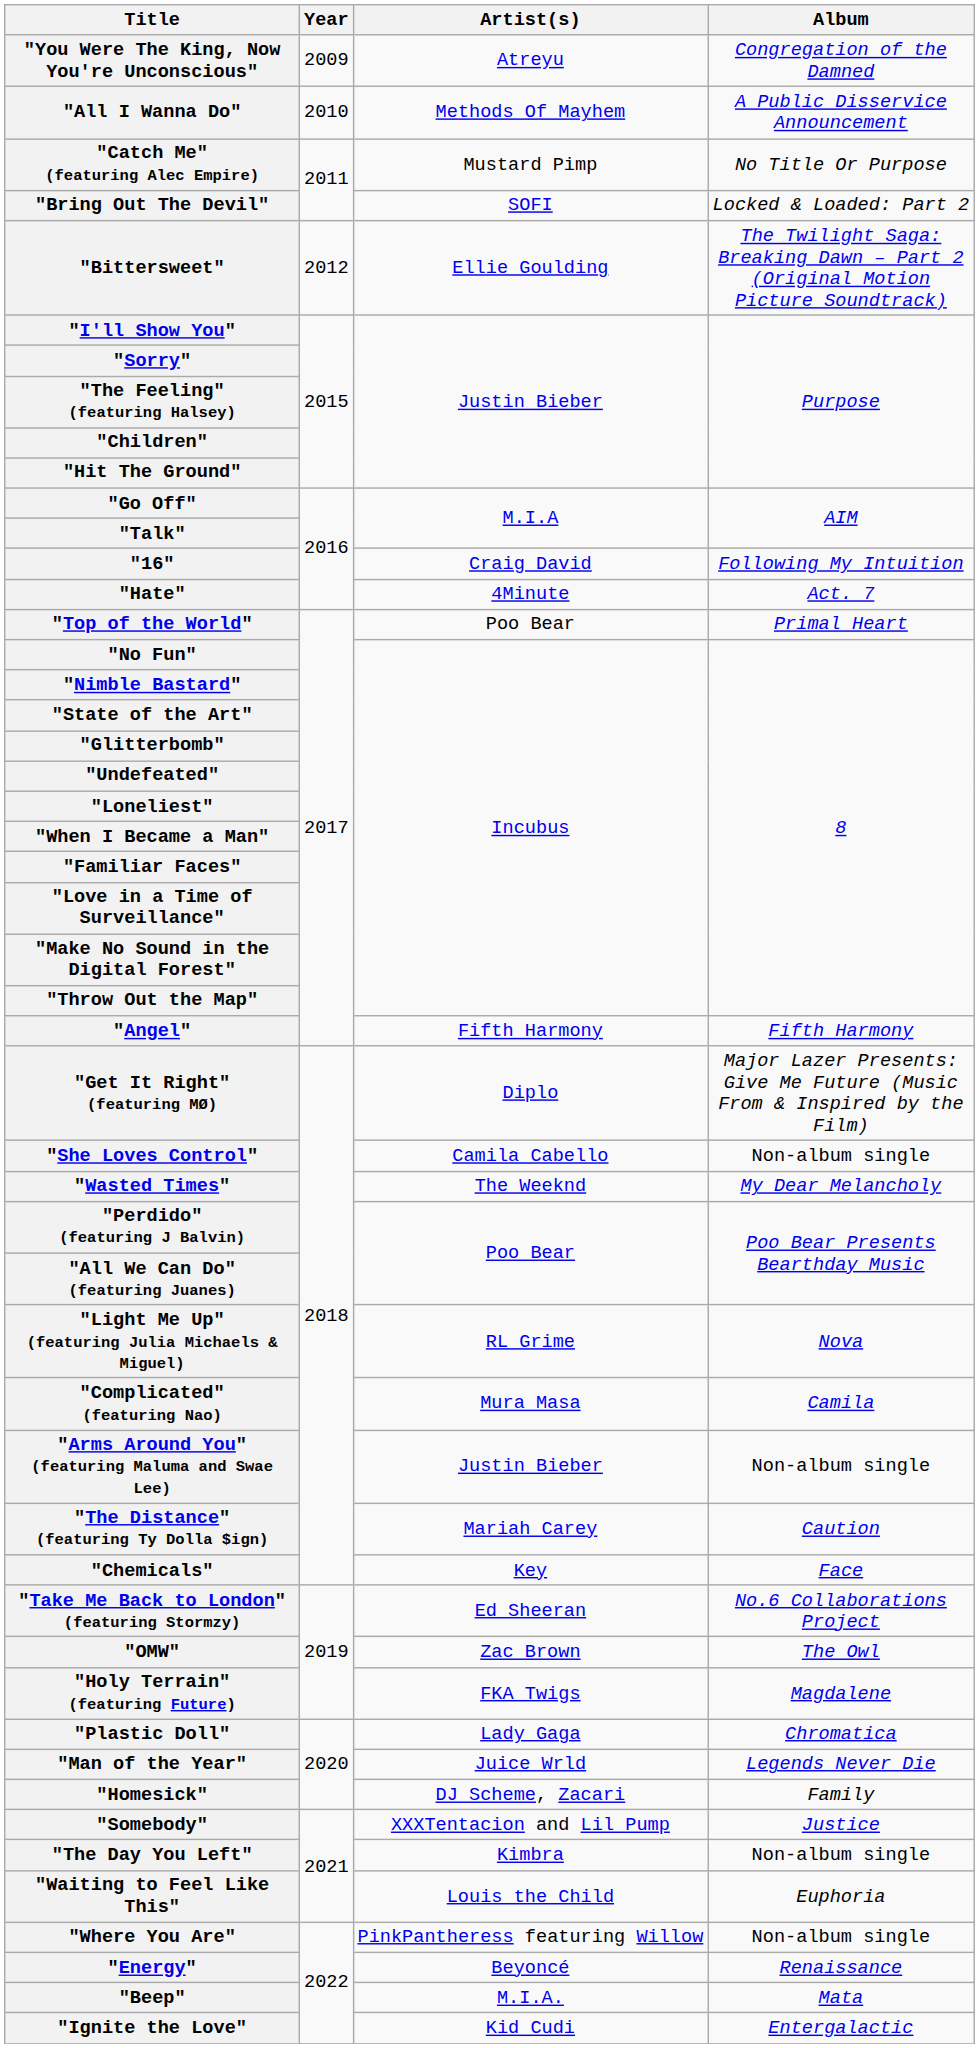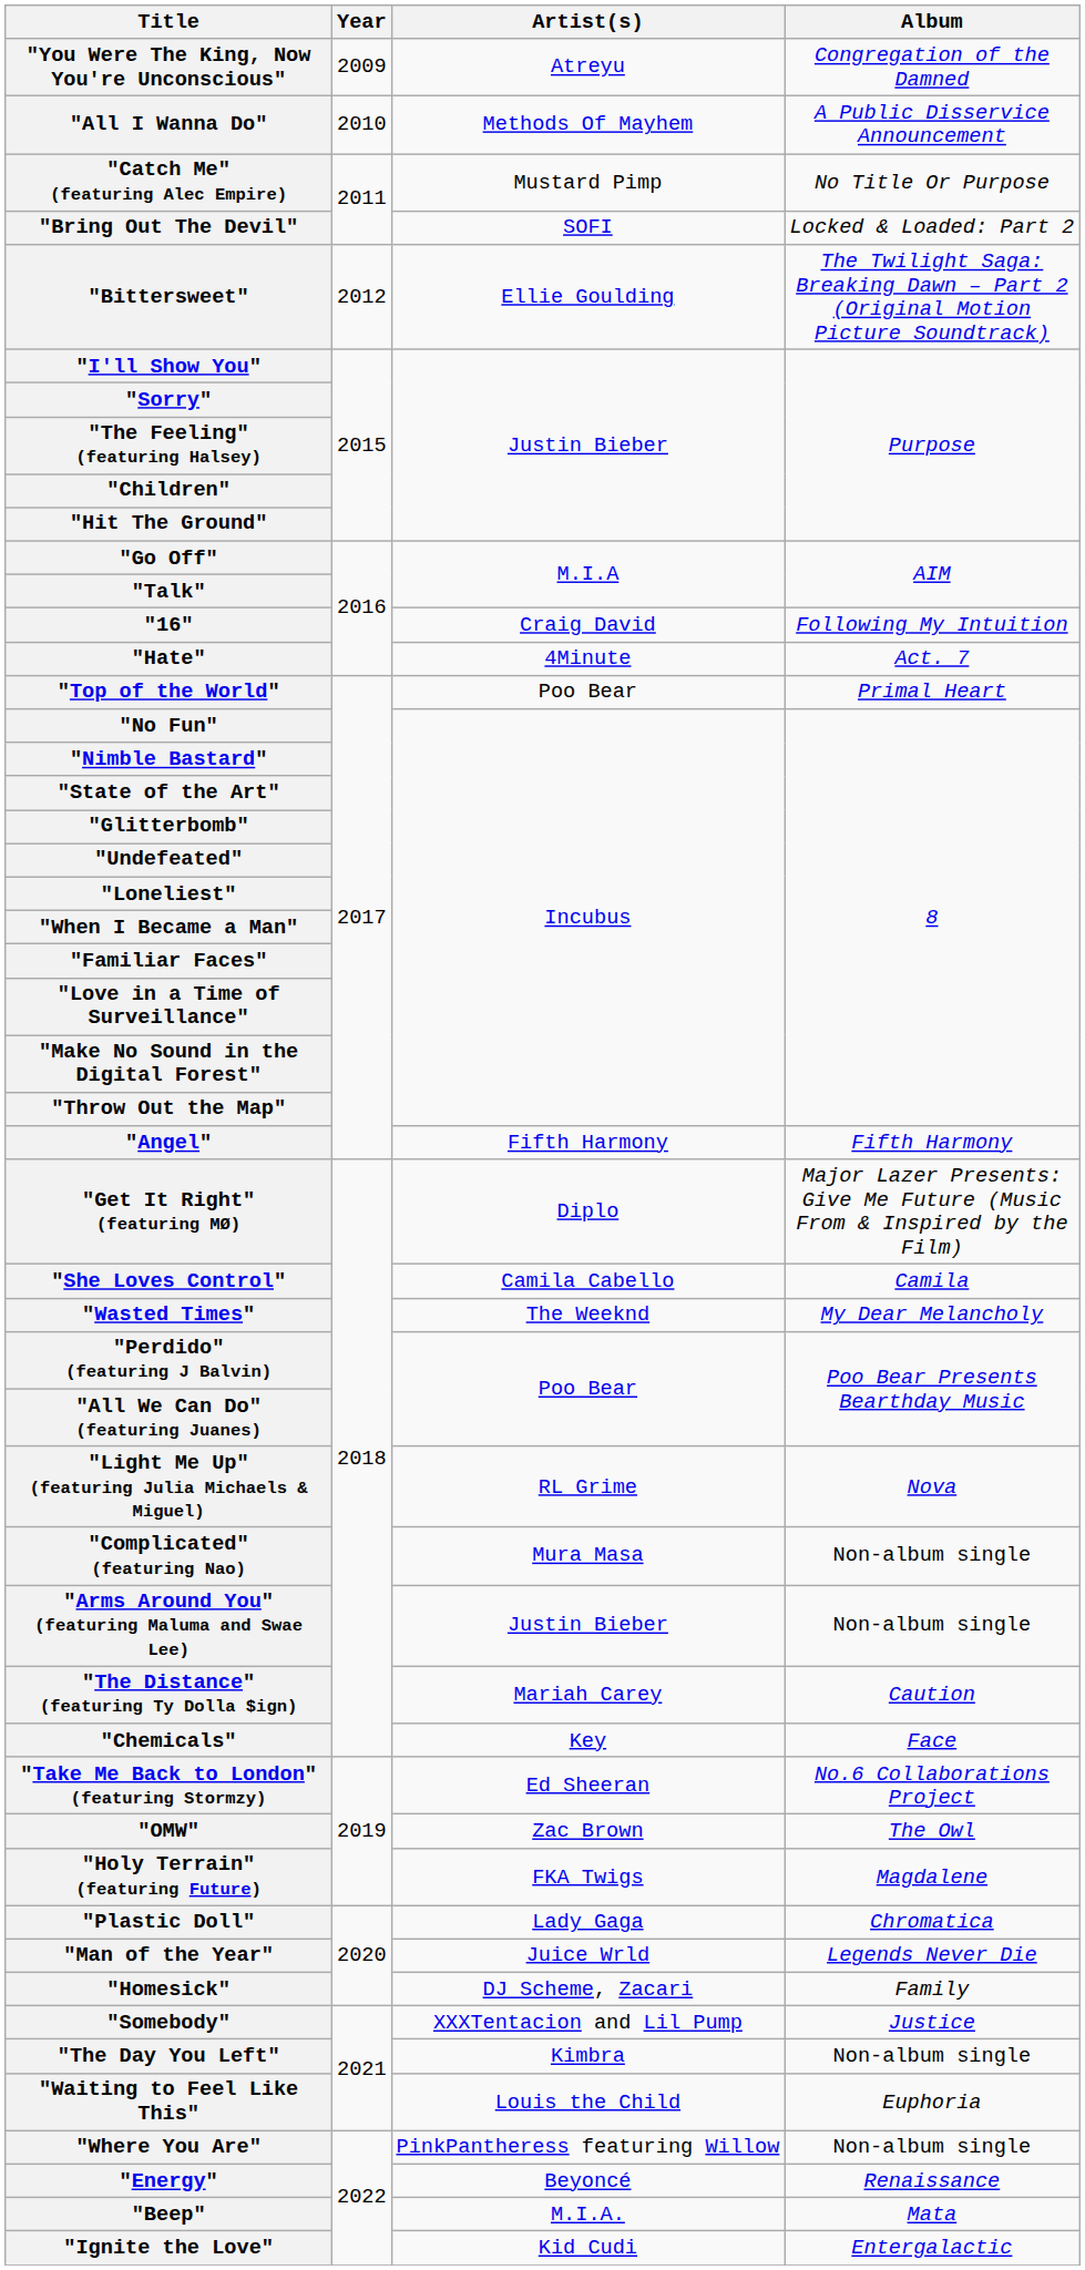 <table class="wikitable plainrowheaders" style="text-align:center;">
 <tr>
 <th scope="col" style="width:200px;">Title</th>
 <th scope="col">Year</th>
 <th scope="col">Artist(s)</th>
 <th scope="col" style="width:180px;">Album</th>
 </tr>
 <tr>
 <th scope="row">"You Were The King, Now You're Unconscious"</th>
 <td>2009</td>
 <td><a href='#'>Atreyu</a></td>
 <td><em><a href='#'>Congregation of the Damned</a></em></td>
 </tr>
 <tr>
 <th scope="row">"All I Wanna Do"</th>
 <td>2010</td>
 <td><a href='#'>Methods Of Mayhem</a></td>
 <td><em><a href='#'>A Public Disservice Announcement</a></em></td>
 </tr>
 <tr>
 <th scope="row">"Catch Me"<br><small>(featuring Alec Empire)</small></th>
 <td rowspan="2">2011</td>
 <td>Mustard Pimp</td>
 <td><em>No Title Or Purpose</em></td>
 </tr>
 <tr>
 <th scope="row">"Bring Out The Devil"</th>
 <td><a href='#'>SOFI</a></td>
 <td><em>Locked & Loaded: Part 2</em></td>
 </tr>
 <tr>
 <th scope="row">"Bittersweet"</th>
 <td>2012</td>
 <td><a href='#'>Ellie Goulding</a></td>
 <td><em><a href='#'>The Twilight Saga: Breaking Dawn – Part 2 (Original Motion Picture Soundtrack)</a></em></td>
 </tr>
 <tr>
 <th scope="row">"<a href='#'>I'll Show You</a>"</th>
 <td rowspan="5">2015</td>
 <td rowspan="5"><a href='#'>Justin Bieber</a></td>
 <td rowspan="5"><em><a href='#'>Purpose</a></em></td>
 </tr>
 <tr>
 <th scope="row">"<a href='#'>Sorry</a>"</th>
 </tr>
 <tr>
 <th scope="row">"The Feeling"<br><small>(featuring Halsey)</small></th>
 </tr>
 <tr>
 <th scope="row">"Children"</th>
 </tr>
 <tr>
 <th scope="row">"Hit The Ground"</th>
 </tr>
 <tr>
 <th scope="row">"Go Off"</th>
 <td rowspan="4">2016</td>
 <td rowspan="2"><a href='#'>M.I.A</a></td>
 <td rowspan="2"><em><a href='#'>AIM</a></em></td>
 </tr>
 <tr>
 <th scope="row">"Talk"</th>
 </tr>
 <tr>
 <th scope="row">"16"</th>
 <td><a href='#'>Craig David</a></td>
 <td><em><a href='#'>Following My Intuition</a></em></td>
 </tr>
 <tr>
 <th scope="row">"Hate"</th>
 <td><a href='#'>4Minute</a></td>
 <td><em><a href='#'>Act. 7</a></em></td>
 </tr>
 <tr>
 <th scope="row">"<a href='#'>Top of the World</a>"</th>
 <td rowspan="13">2017</td>
 <td>Poo Bear</td>
 <td><em><a href='#'>Primal Heart</a></em></td>
 </tr>
 <tr>
 <th scope="row">"No Fun"</th>
 <td rowspan="11"><a href='#'>Incubus</a></td>
 <td rowspan="11"><em><a href='#'>8</a></em></td>
 </tr>
 <tr>
 <th scope="row">"<a href='#'>Nimble Bastard</a>"</th>
 </tr>
 <tr>
 <th scope="row">"State of the Art"</th>
 </tr>
 <tr>
 <th scope="row">"Glitterbomb"</th>
 </tr>
 <tr>
 <th scope="row">"Undefeated"</th>
 </tr>
 <tr>
 <th scope="row">"Loneliest"</th>
 </tr>
 <tr>
 <th scope="row">"When I Became a Man"</th>
 </tr>
 <tr>
 <th scope="row">"Familiar Faces"</th>
 </tr>
 <tr>
 <th scope="row">"Love in a Time of Surveillance"</th>
 </tr>
 <tr>
 <th scope="row">"Make No Sound in the Digital Forest"</th>
 </tr>
 <tr>
 <th scope="row">"Throw Out the Map"</th>
 </tr>
 <tr>
 <th scope="row">"<a href='#'>Angel</a>"</th>
 <td><a href='#'>Fifth Harmony</a></td>
 <td><em><a href='#'>Fifth Harmony</a></em></td>
 </tr>
 <tr>
 <th scope="row">"Get It Right"<br><small>(featuring MØ)</small></th>
 <td rowspan="10">2018</td>
 <td><a href='#'>Diplo</a></td>
 <td><em>Major Lazer Presents: Give Me Future (Music From & Inspired by the Film)</em></td>
 </tr>
 <tr>
 <th scope="row">"<a href='#'>She Loves Control</a>"</th>
 <td><a href='#'>Camila Cabello</a></td>
-<td>Non-album single</td>
+<td><em><a href='#'>Camila</a></em></td>
 </tr>
 <tr>
 <th scope="row">"<a href='#'>Wasted Times</a>"</th>
 <td><a href='#'>The Weeknd</a></td>
 <td><em><a href='#'>My Dear Melancholy</a></em></td>
 </tr>
 <tr>
 <th scope="row">"Perdido"<br><small>(featuring J Balvin)</small></th>
 <td rowspan="2"><a href='#'>Poo Bear</a></td>
 <td rowspan="2"><em><a href='#'>Poo Bear Presents Bearthday Music</a></em></td>
 </tr>
 <tr>
 <th scope="row">"All We Can Do"<br><small>(featuring Juanes)</small></th>
 </tr>
 <tr>
 <th scope="row">"Light Me Up"<br><small>(featuring Julia Michaels & Miguel)</small></th>
 <td><a href='#'>RL Grime</a></td>
 <td><em><a href='#'>Nova</a></em></td>
 </tr>
 <tr>
 <th scope="row">"Complicated"<br><small>(featuring Nao)</small></th>
 <td><a href='#'>Mura Masa</a></td>
-<td><em><a href='#'>Camila</a></em></td>
+<td>Non-album single</td>
 </tr>
 <tr>
 <th scope="row">"<a href='#'>Arms Around You</a>"<br><small>(featuring Maluma and Swae Lee)</small></th>
 <td><a href='#'>Justin Bieber</a></td>
 <td>Non-album single</td>
 </tr>
 <tr>
 <th scope="row">"<a href='#'>The Distance</a>"<br><small>(featuring Ty Dolla $ign)</small></th>
 <td><a href='#'>Mariah Carey</a></td>
 <td><em><a href='#'>Caution</a></em></td>
 </tr>
 <tr>
 <th scope="row">"Chemicals"</th>
 <td><a href='#'>Key</a></td>
 <td><a href='#'><em>Face</em></a></td>
 </tr>
 <tr>
 <th scope="row">"<a href='#'>Take Me Back to London</a>"<br><small>(featuring Stormzy)</small></th>
 <td rowspan="3">2019</td>
 <td><a href='#'>Ed Sheeran</a></td>
 <td><em><a href='#'>No.6 Collaborations Project</a></em></td>
 </tr>
 <tr>
 <th scope="row">"OMW"</th>
 <td><a href='#'>Zac Brown</a></td>
 <td><em><a href='#'>The Owl</a></em></td>
 </tr>
 <tr>
 <th scope="row">"Holy Terrain"<br><small>(featuring <a href='#'>Future</a>)</small></th>
 <td><a href='#'>FKA Twigs</a></td>
 <td><em><a href='#'>Magdalene</a></em></td>
 </tr>
 <tr>
 <th scope="row">"Plastic Doll"</th>
 <td rowspan="3">2020</td>
 <td><a href='#'>Lady Gaga</a></td>
 <td><em><a href='#'>Chromatica</a></em></td>
 </tr>
 <tr>
 <th scope="row">"Man of the Year"</th>
 <td><a href='#'>Juice Wrld</a></td>
 <td><em><a href='#'>Legends Never Die</a></em></td>
 </tr>
 <tr>
 <th scope="row">"Homesick"</th>
 <td><a href='#'>DJ Scheme</a>, <a href='#'>Zacari</a></td>
 <td><em>Family</em></td>
 </tr>
 <tr>
 <th scope="row">"Somebody"</th>
 <td rowspan="3">2021</td>
 <td><a href='#'>XXXTentacion</a> and <a href='#'>Lil Pump</a></td>
 <td><em><a href='#'>Justice</a></em></td>
 </tr>
 <tr>
 <th scope="row">"The Day You Left"</th>
 <td><a href='#'>Kimbra</a></td>
 <td>Non-album single</td>
 </tr>
 <tr>
 <th scope="row">"Waiting to Feel Like This"</th>
 <td><a href='#'>Louis the Child</a></td>
 <td><em>Euphoria</em></td>
 </tr>
 <tr>
 <th scope="row">"Where You Are"</th>
 <td rowspan="4">2022</td>
 <td><a href='#'>PinkPantheress</a> featuring <a href='#'>Willow</a></td>
 <td>Non-album single</td>
 </tr>
 <tr>
 <th scope="row">"<a href='#'>Energy</a>"</th>
 <td><a href='#'>Beyoncé</a></td>
 <td><em><a href='#'>Renaissance</a></em></td>
 </tr>
 <tr>
 <th scope="row">"Beep"</th>
 <td><a href='#'>M.I.A.</a></td>
 <td><em><a href='#'>Mata</a></em></td>
 </tr>
 <tr>
 <th scope="row">"Ignite the Love"</th>
 <td><a href='#'>Kid Cudi</a></td>
 <td><em><a href='#'>Entergalactic</a></em></td>
 </tr>
 </table>
